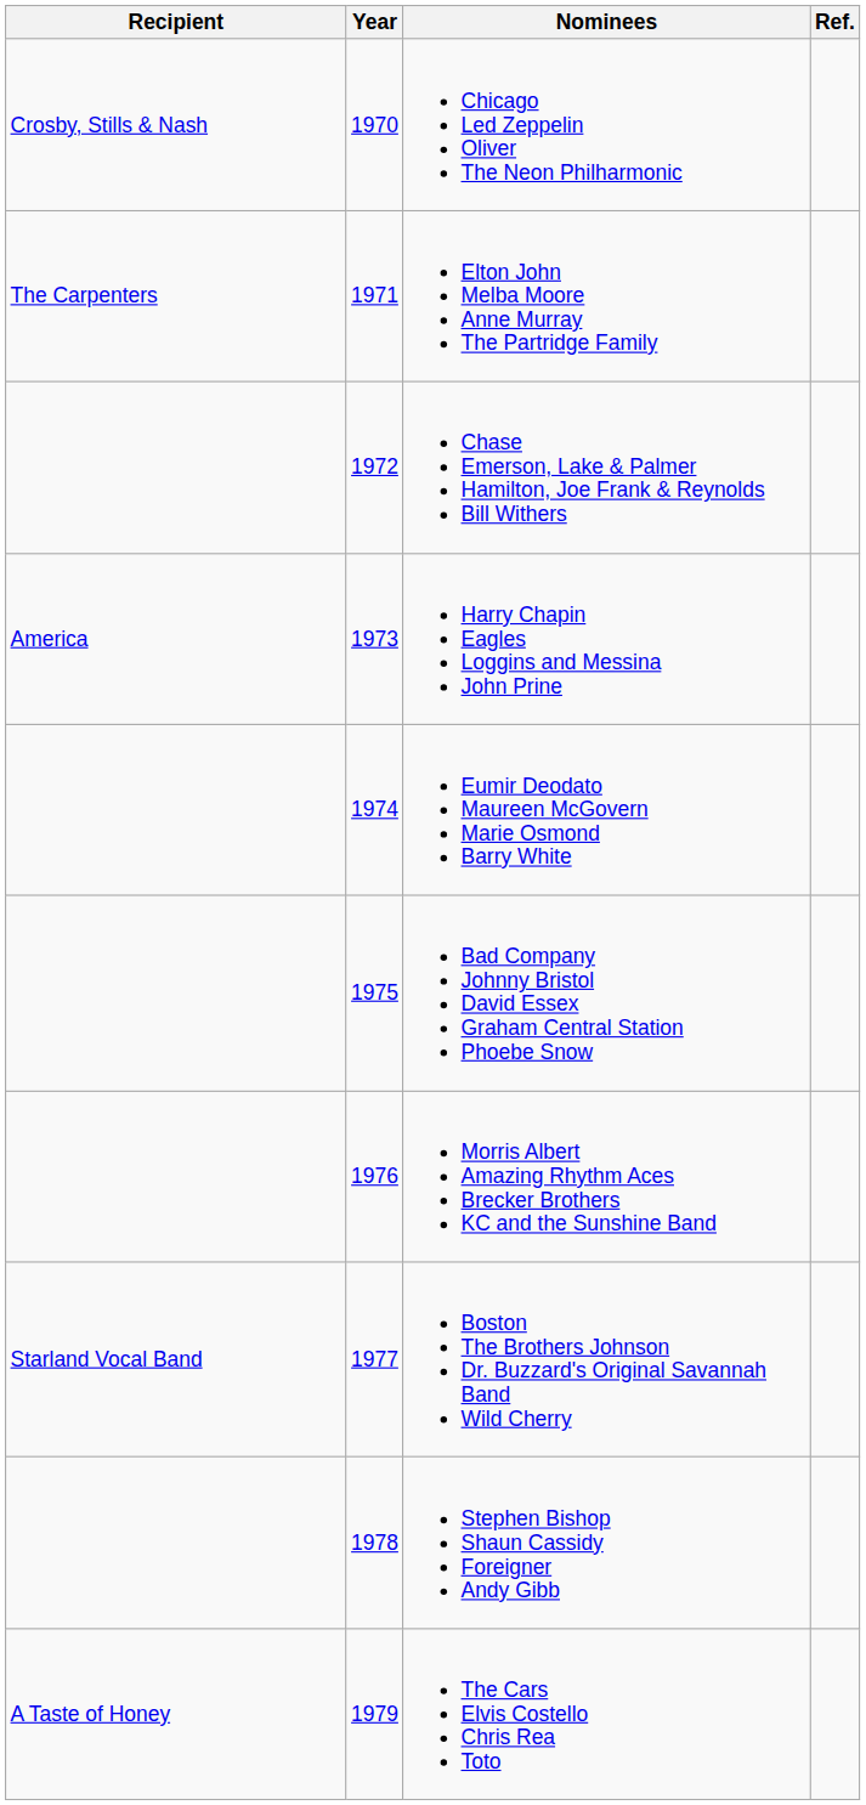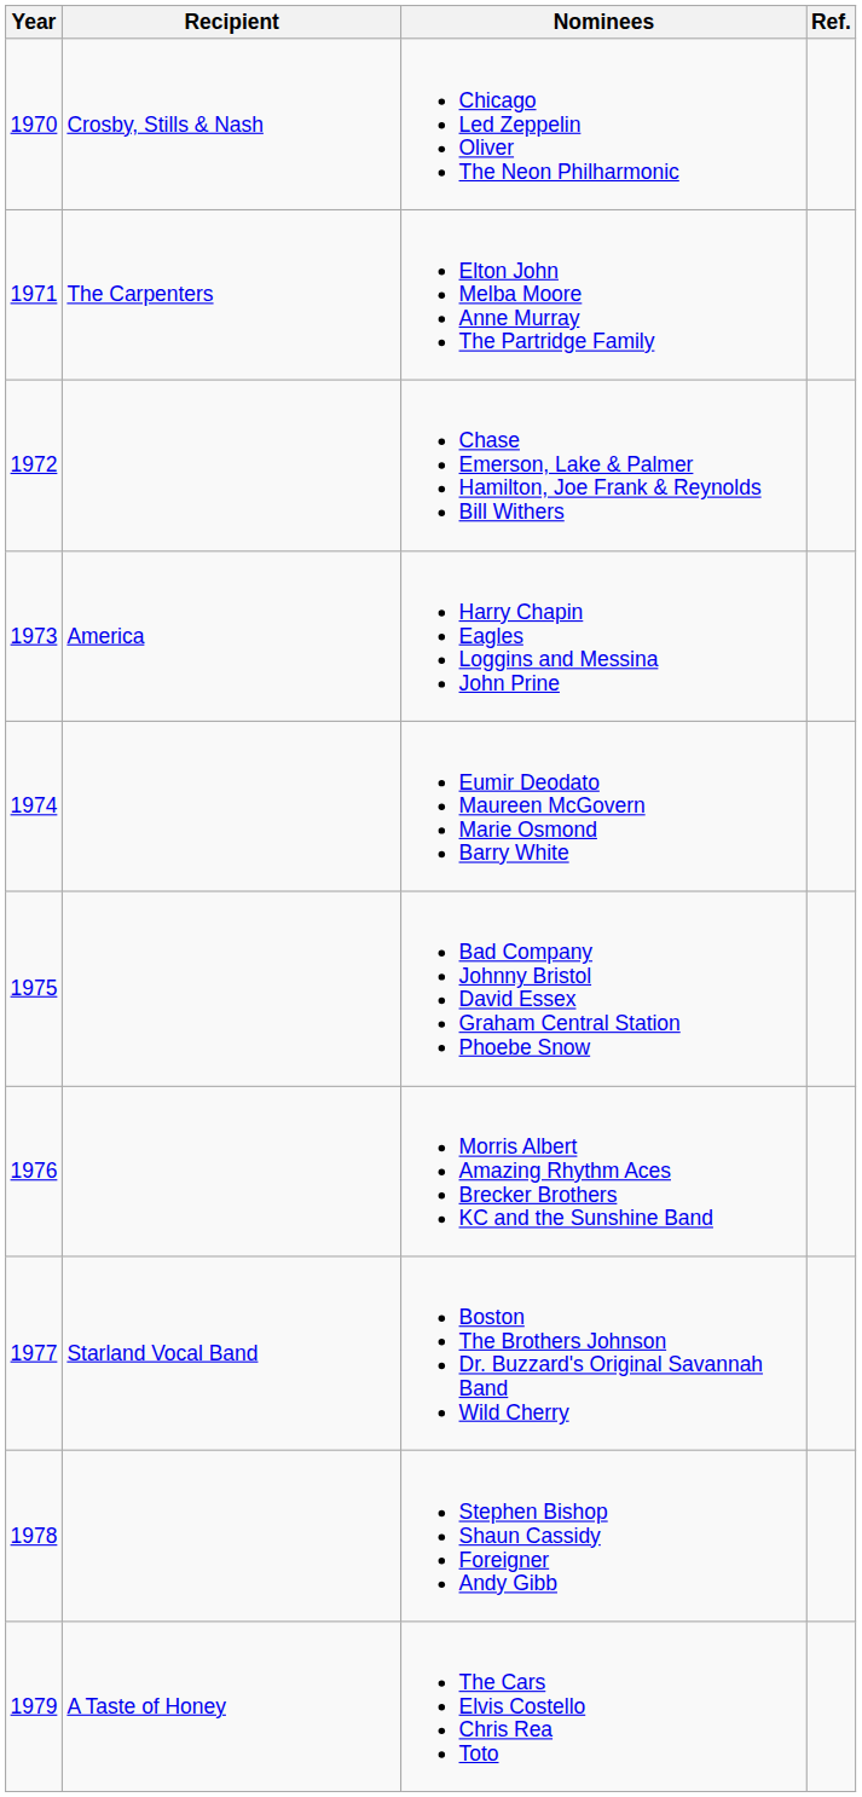 <table class="wikitable sortable">
 <tr>
+<th scope="col" bgcolor="#efefef">Year</th>
 <th scope="col" bgcolor="#efefef" width=250px>Recipient</th>
-<th scope="col" bgcolor="#efefef">Year</th>
 <th scope="col" bgcolor="#efefef" width=300px class=unsortable>Nominees</th>
 <th scope="col" bgcolor="#efefef" class=unsortable>Ref.</th>
 </tr>
 <tr>
+<td scope="row" align="center"><a href='#'>1970</a></td>
 <td><a href='#'>Crosby, Stills & Nash</a></td>
-<td scope="row" align="center"><a href='#'>1970</a></td>
 <td><br><ul><li><a href='#'>Chicago</a></li><li><a href='#'>Led Zeppelin</a></li><li><a href='#'>Oliver</a></li><li><a href='#'>The Neon Philharmonic</a></li></ul></td>
 <td align="center"></td>
 </tr>
 <tr>
+<td scope="row" align="center"><a href='#'>1971</a></td>
 <td><a href='#'>The Carpenters</a></td>
-<td scope="row" align="center"><a href='#'>1971</a></td>
 <td><br><ul><li><a href='#'>Elton John</a></li><li><a href='#'>Melba Moore</a></li><li><a href='#'>Anne Murray</a></li><li><a href='#'>The Partridge Family</a></li></ul></td>
 <td align="center"></td>
 </tr>
 <tr>
+<td scope="row" align="center"><a href='#'>1972</a></td>
 <td></td>
-<td scope="row" align="center"><a href='#'>1972</a></td>
 <td><br><ul><li><a href='#'>Chase</a></li><li><a href='#'>Emerson, Lake & Palmer</a></li><li><a href='#'>Hamilton, Joe Frank & Reynolds</a></li><li><a href='#'>Bill Withers</a></li></ul></td>
 <td align="center"></td>
 </tr>
 <tr |>
+<td scope="row" align="center"><a href='#'>1973</a></td>
 <td><a href='#'>America</a></td>
-<td scope="row" align="center"><a href='#'>1973</a></td>
 <td><br><ul><li><a href='#'>Harry Chapin</a></li><li><a href='#'>Eagles</a></li><li><a href='#'>Loggins and Messina</a></li><li><a href='#'>John Prine</a></li></ul></td>
 <td align="center"></td>
 </tr>
 <tr>
+<td scope="row" align="center"><a href='#'>1974</a></td>
 <td></td>
-<td scope="row" align="center"><a href='#'>1974</a></td>
 <td><br><ul><li><a href='#'>Eumir Deodato</a></li><li><a href='#'>Maureen McGovern</a></li><li><a href='#'>Marie Osmond</a></li><li><a href='#'>Barry White</a></li></ul></td>
 <td align="center"></td>
 </tr>
 <tr>
+<td scope="row" align="center"><a href='#'>1975</a></td>
 <td></td>
-<td scope="row" align="center"><a href='#'>1975</a></td>
 <td><br><ul><li><a href='#'>Bad Company</a></li><li><a href='#'>Johnny Bristol</a></li><li><a href='#'>David Essex</a></li><li><a href='#'>Graham Central Station</a></li><li><a href='#'>Phoebe Snow</a></li></ul></td>
 <td align="center"></td>
 </tr>
 <tr>
+<td scope="row" align="center"><a href='#'>1976</a></td>
 <td></td>
-<td scope="row" align="center"><a href='#'>1976</a></td>
 <td><br><ul><li><a href='#'>Morris Albert</a></li><li><a href='#'>Amazing Rhythm Aces</a></li><li><a href='#'>Brecker Brothers</a></li><li><a href='#'>KC and the Sunshine Band</a></li></ul></td>
 <td align="center"></td>
 </tr>
 <tr>
+<td scope="row" align="center"><a href='#'>1977</a></td>
 <td><a href='#'>Starland Vocal Band</a></td>
-<td scope="row" align="center"><a href='#'>1977</a></td>
 <td><br><ul><li><a href='#'>Boston</a></li><li><a href='#'>The Brothers Johnson</a></li><li><a href='#'>Dr. Buzzard's Original Savannah Band</a></li><li><a href='#'>Wild Cherry</a></li></ul></td>
 <td align="center"></td>
 </tr>
 <tr>
+<td scope="row" align="center"><a href='#'>1978</a></td>
 <td></td>
-<td scope="row" align="center"><a href='#'>1978</a></td>
 <td><br><ul><li><a href='#'>Stephen Bishop</a></li><li><a href='#'>Shaun Cassidy</a></li><li><a href='#'>Foreigner</a></li><li><a href='#'>Andy Gibb</a></li></ul></td>
 <td align="center"></td>
 </tr>
 <tr>
+<td scope="row" align="center"><a href='#'>1979</a></td>
 <td><a href='#'>A Taste of Honey</a></td>
-<td scope="row" align="center"><a href='#'>1979</a></td>
 <td><br><ul><li><a href='#'>The Cars</a></li><li><a href='#'>Elvis Costello</a></li><li><a href='#'>Chris Rea</a></li><li><a href='#'>Toto</a></li></ul></td>
 <td align="center"></td>
 </tr>
 </table>
